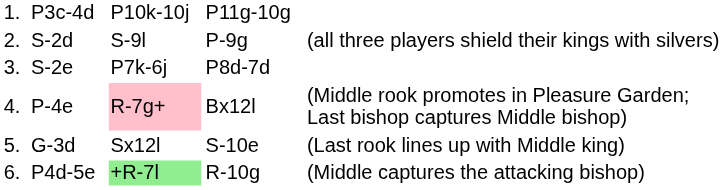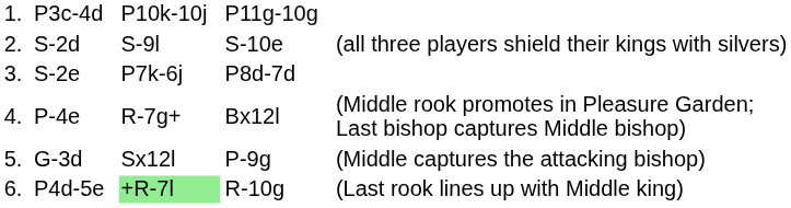 <table>
 <tr>
 <td>1. </td>
 <td>P3c-4d  </td>
 <td>P10k-10j  </td>
 <td>P11g-10g  </td>
 <td></td>
 </tr>
 <tr>
 <td>2.</td>
 <td>S-2d</td>
 <td>S-9l</td>
-<td>P-9g</td>
+<td>S-10e</td>
 <td>(all three players shield their kings with silvers)</td>
 </tr>
 <tr>
 <td>3.</td>
 <td>S-2e</td>
 <td>P7k-6j</td>
 <td>P8d-7d</td>
 </tr>
 <tr>
 <td>4.</td>
 <td>P-4e</td>
-<td style="background: pink;">R-7g+</td>
+<td>R-7g+</td>
 <td>Bx12l</td>
 <td>(Middle rook promotes in Pleasure Garden;<br>Last bishop captures Middle bishop)</td>
 </tr>
 <tr>
 <td>5.</td>
 <td>G-3d</td>
 <td>Sx12l</td>
-<td>S-10e</td>
-<td>(Last rook lines up with Middle king)</td>
+<td>P-9g</td>
+<td>(Middle captures the attacking bishop)</td>
 </tr>
 <tr>
 <td>6.</td>
 <td>P4d-5e</td>
 <td style="background: lightgreen;">+R-7l</td>
 <td>R-10g</td>
-<td>(Middle captures the attacking bishop)</td>
+<td>(Last rook lines up with Middle king)</td>
 </tr>
 </table>
